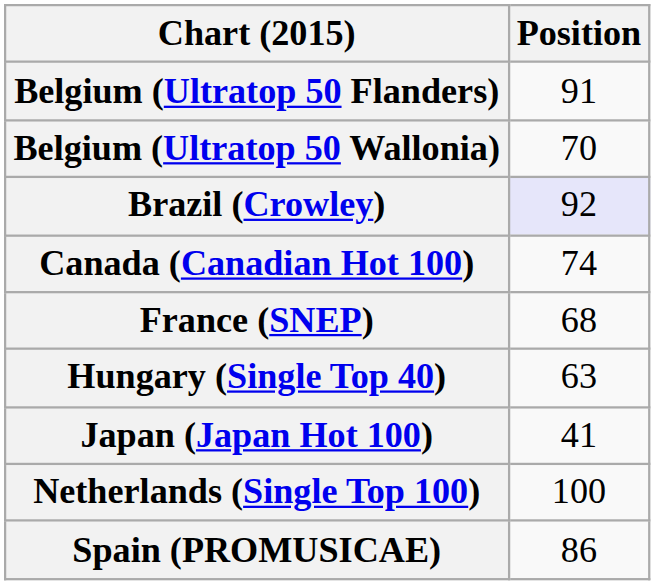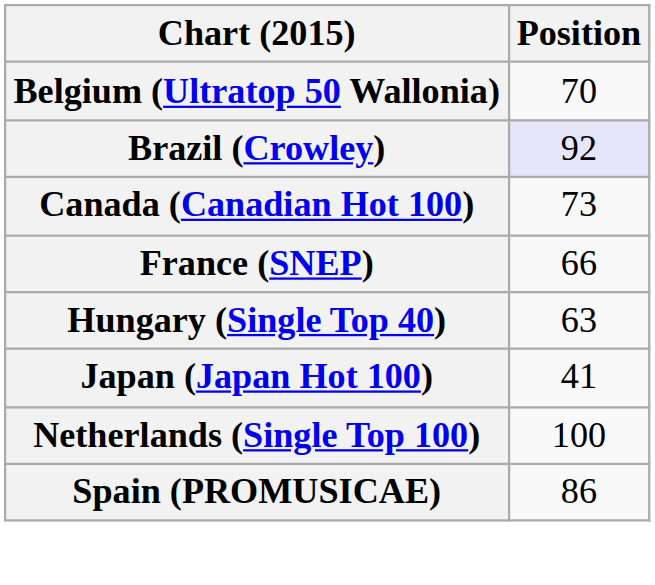 <table class="wikitable sortable plainrowheaders" style="text-align:center;">
 <tr>
 <th scope="col">Chart (2015)</th>
 <th scope="col">Position</th>
-</tr>
-<tr>
-<th scope="row">Belgium (<a href='#'>Ultratop 50</a> Flanders)</th>
-<td>91</td>
 </tr>
 <tr>
 <th scope="row">Belgium (<a href='#'>Ultratop 50</a> Wallonia)</th>
 <td>70</td>
 </tr>
 <tr>
 <th scope="row">Brazil (<a href='#'>Crowley</a>)</th>
 <td style="background: lavender;">92</td>
 </tr>
 <tr>
 <th scope="row">Canada (<a href='#'>Canadian Hot 100</a>)</th>
-<td>74</td>
+<td>73</td>
 </tr>
 <tr>
 <th scope="row">France (<a href='#'>SNEP</a>)</th>
-<td>68</td>
+<td>66</td>
 </tr>
 <tr>
 <th scope="row">Hungary (<a href='#'>Single Top 40</a>)</th>
 <td>63</td>
 </tr>
 <tr>
 <th scope="row">Japan (<a href='#'>Japan Hot 100</a>)</th>
 <td>41</td>
 </tr>
 <tr>
 <th scope="row">Netherlands (<a href='#'>Single Top 100</a>)</th>
 <td>100</td>
 </tr>
 <tr>
 <th scope="row">Spain (PROMUSICAE)</th>
 <td>86</td>
 </tr>
 </table>
